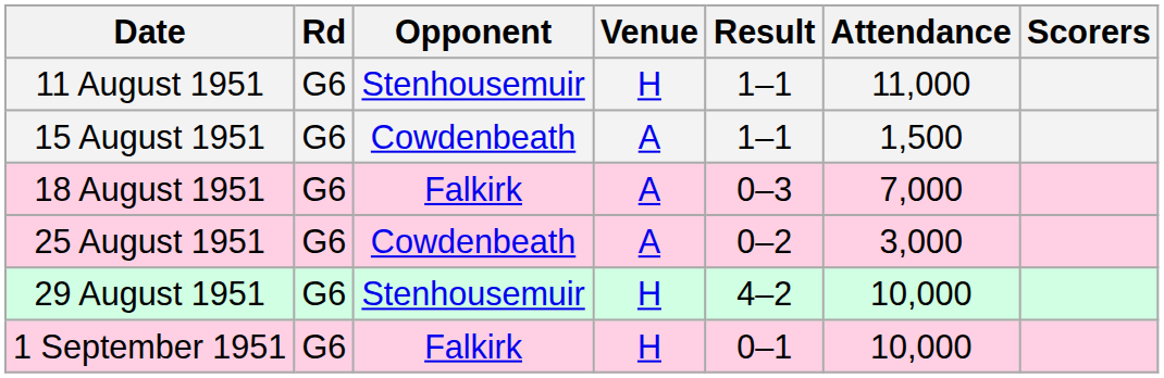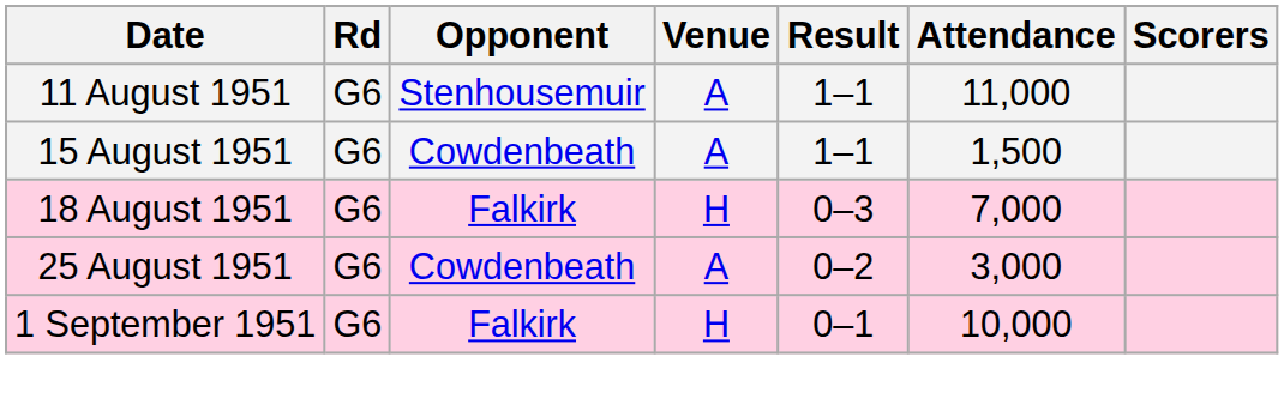 <table class="wikitable sortable" style="font-size:95%; text-align:center">
 <tr>
 <th>Date</th>
 <th>Rd</th>
 <th>Opponent</th>
 <th>Venue</th>
 <th>Result</th>
 <th>Attendance</th>
 <th>Scorers</th>
 </tr>
 <tr bgcolor = "#f3f3f3">
 <td>11 August 1951</td>
 <td>G6</td>
 <td><a href='#'>Stenhousemuir</a></td>
-<td><a href='#'>H</a></td>
+<td><a href='#'>A</a></td>
 <td>1–1</td>
 <td>11,000</td>
 <td></td>
 </tr>
 <tr bgcolor = "#f3f3f3">
 <td>15 August 1951</td>
 <td>G6</td>
 <td><a href='#'>Cowdenbeath</a></td>
 <td><a href='#'>A</a></td>
 <td>1–1</td>
 <td>1,500</td>
 <td></td>
 </tr>
 <tr bgcolor = "#ffd0e3">
 <td>18 August 1951</td>
 <td>G6</td>
 <td><a href='#'>Falkirk</a></td>
-<td><a href='#'>A</a></td>
+<td><a href='#'>H</a></td>
 <td>0–3</td>
 <td>7,000</td>
 <td></td>
 </tr>
 <tr bgcolor = "#ffd0e3">
 <td>25 August 1951</td>
 <td>G6</td>
 <td><a href='#'>Cowdenbeath</a></td>
 <td><a href='#'>A</a></td>
 <td>0–2</td>
 <td>3,000</td>
 <td></td>
 </tr>
-<tr bgcolor = "#d0ffe3">
-<td>29 August 1951</td>
-<td>G6</td>
-<td><a href='#'>Stenhousemuir</a></td>
-<td><a href='#'>H</a></td>
-<td>4–2</td>
-<td>10,000</td>
-<td></td>
-</tr>
 <tr bgcolor = "#ffd0e3">
 <td>1 September 1951</td>
 <td>G6</td>
 <td><a href='#'>Falkirk</a></td>
 <td><a href='#'>H</a></td>
 <td>0–1</td>
 <td>10,000</td>
 <td></td>
 </tr>
 </table>
